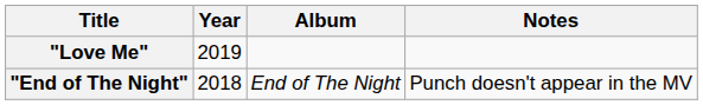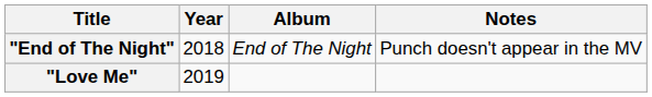 <table class="wikitable plainrowheaders">
 <tr>
 <th>Title</th>
 <th>Year</th>
 <th>Album</th>
 <th>Notes</th>
 </tr>
 <tr>
+<th scope="row">"End of The Night"</th>
+<td>2018</td>
+<td><em>End of The Night</em></td>
+<td>Punch doesn't appear in the MV</td>
+</tr>
+<tr>
 <th scope="row">"Love Me"</th>
 <td>2019</td>
 <td></td>
 <td></td>
 </tr>
-<tr>
-<th scope="row">"End of The Night"</th>
-<td>2018</td>
-<td><em>End of The Night</em></td>
-<td>Punch doesn't appear in the MV</td>
-</tr>
 </table>
